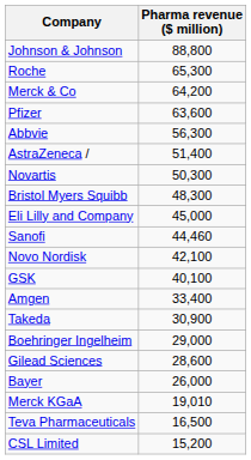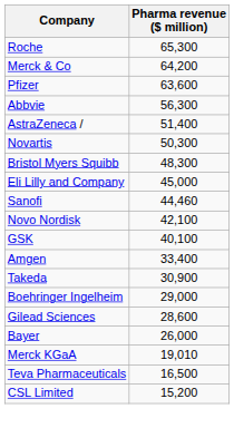 <table class="wikitable">
 <tr>
 <th>Company</th>
 <th>Pharma revenue<br>($ million)</th>
-</tr>
-<tr>
-<td><a href='#'>Johnson & Johnson</a> </td>
-<td style="text-align: center">88,800</td>
 </tr>
 <tr>
 <td><a href='#'>Roche</a> </td>
 <td style="text-align: center">65,300</td>
 </tr>
 <tr>
 <td><a href='#'>Merck & Co</a> </td>
 <td style="text-align: center">64,200</td>
 </tr>
 <tr>
 <td><a href='#'>Pfizer</a> </td>
 <td style="text-align: center">63,600</td>
 </tr>
 <tr>
 <td><a href='#'>Abbvie</a> </td>
 <td style="text-align: center">56,300</td>
 </tr>
 <tr>
 <td><a href='#'>AstraZeneca</a> /</td>
 <td style="text-align: center">51,400</td>
 </tr>
 <tr>
 <td><a href='#'>Novartis</a> </td>
 <td style="text-align: center">50,300</td>
 </tr>
 <tr>
 <td><a href='#'>Bristol Myers Squibb</a> </td>
 <td style="text-align: center">48,300</td>
 </tr>
 <tr>
 <td><a href='#'>Eli Lilly and Company</a> </td>
 <td style="text-align: center">45,000</td>
 </tr>
 <tr>
 <td><a href='#'>Sanofi</a> </td>
 <td style="text-align: center">44,460</td>
 </tr>
 <tr>
 <td><a href='#'>Novo Nordisk</a> </td>
 <td style="text-align: center">42,100</td>
 </tr>
 <tr>
 <td><a href='#'>GSK</a> </td>
 <td style="text-align: center">40,100</td>
 </tr>
 <tr>
 <td><a href='#'>Amgen</a> </td>
 <td style="text-align: center">33,400</td>
 </tr>
 <tr>
 <td><a href='#'>Takeda</a> </td>
 <td style="text-align: center">30,900</td>
 </tr>
 <tr>
 <td><a href='#'>Boehringer Ingelheim</a> </td>
 <td style="text-align: center">29,000</td>
 </tr>
 <tr>
 <td><a href='#'>Gilead Sciences</a> </td>
 <td style="text-align: center">28,600</td>
 </tr>
 <tr>
 <td><a href='#'>Bayer</a> </td>
 <td style="text-align: center">26,000</td>
 </tr>
 <tr>
 <td><a href='#'>Merck KGaA</a> </td>
 <td style="text-align: center">19,010</td>
 </tr>
 <tr>
 <td><a href='#'>Teva Pharmaceuticals</a> </td>
 <td style="text-align: center">16,500</td>
 </tr>
 <tr>
 <td><a href='#'>CSL Limited</a> </td>
 <td style="text-align: center">15,200</td>
 </tr>
 </table>
